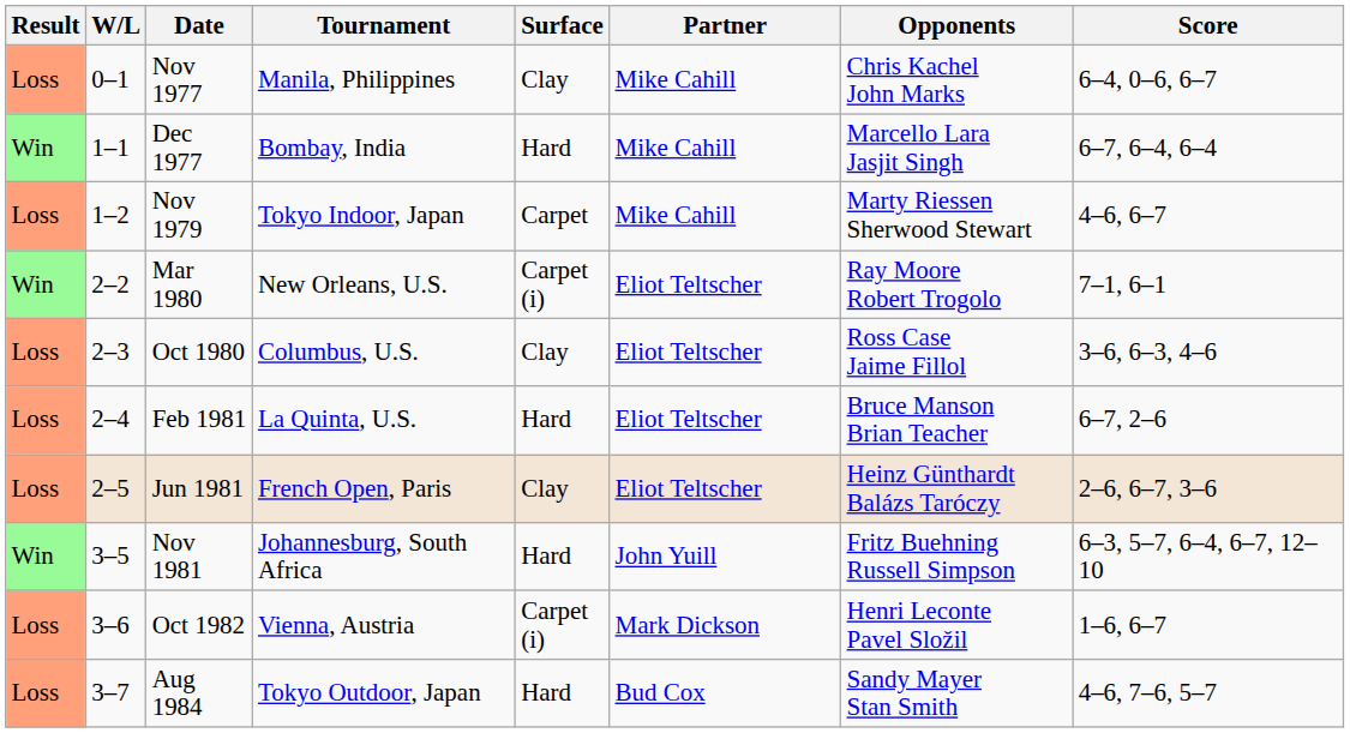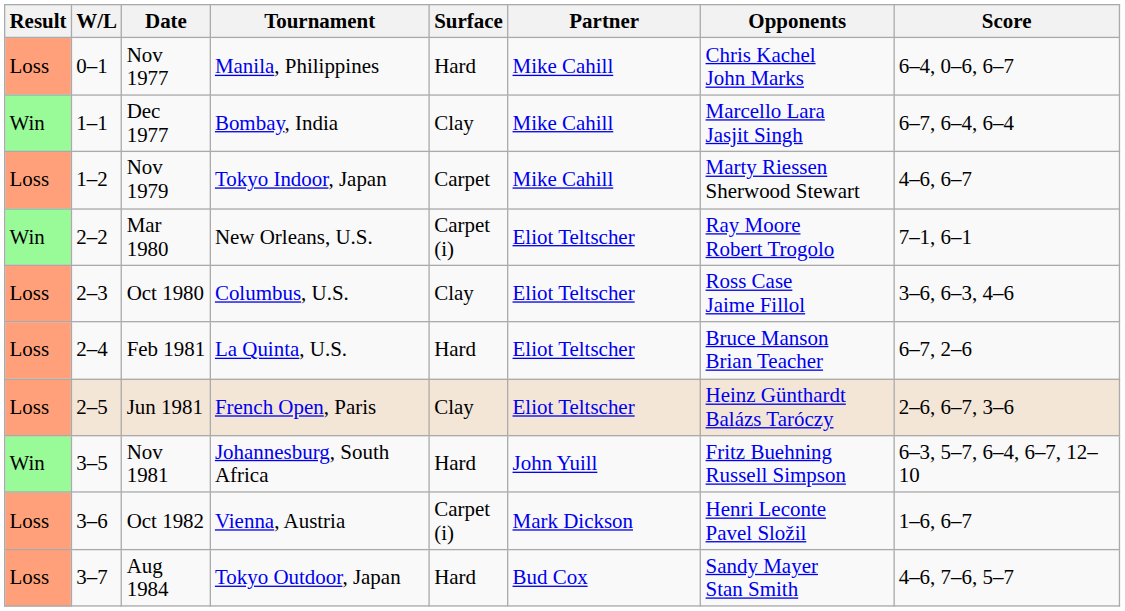 <table class="sortable wikitable">
 <tr>
 <th style="width:40px">Result</th>
 <th style="width:30px" class="unsortable">W/L</th>
 <th style="width:60px">Date</th>
 <th style="width:160px">Tournament</th>
 <th style="width:50px">Surface</th>
 <th style="width:140px">Partner</th>
 <th style="width:140px">Opponents</th>
 <th style="width:165px" class="unsortable">Score</th>
 </tr>
 <tr>
 <td style="background:#ffa07a;">Loss</td>
 <td>0–1</td>
 <td>Nov 1977</td>
 <td><a href='#'>Manila</a>, Philippines</td>
-<td>Clay</td>
+<td>Hard</td>
 <td> <a href='#'>Mike Cahill</a></td>
 <td> <a href='#'>Chris Kachel</a> <br>  <a href='#'>John Marks</a></td>
 <td>6–4, 0–6, 6–7</td>
 </tr>
 <tr>
 <td style="background:#98fb98;">Win</td>
 <td>1–1</td>
 <td>Dec 1977</td>
 <td><a href='#'>Bombay</a>, India</td>
-<td>Hard</td>
+<td>Clay</td>
 <td> <a href='#'>Mike Cahill</a></td>
 <td> <a href='#'>Marcello Lara</a> <br>  <a href='#'>Jasjit Singh</a></td>
 <td>6–7, 6–4, 6–4</td>
 </tr>
 <tr>
 <td style="background:#ffa07a;">Loss</td>
 <td>1–2</td>
 <td>Nov 1979</td>
 <td><a href='#'>Tokyo Indoor</a>, Japan</td>
 <td>Carpet</td>
 <td> <a href='#'>Mike Cahill</a></td>
 <td> <a href='#'>Marty Riessen</a> <br>  Sherwood Stewart</td>
 <td>4–6, 6–7</td>
 </tr>
 <tr>
 <td style="background:#98fb98;">Win</td>
 <td>2–2</td>
 <td>Mar 1980</td>
 <td>New Orleans, U.S.</td>
 <td>Carpet (i)</td>
 <td> <a href='#'>Eliot Teltscher</a></td>
 <td> <a href='#'>Ray Moore</a> <br>  <a href='#'>Robert Trogolo</a></td>
 <td>7–1, 6–1</td>
 </tr>
 <tr>
 <td style="background:#ffa07a;">Loss</td>
 <td>2–3</td>
 <td>Oct 1980</td>
 <td><a href='#'>Columbus</a>, U.S.</td>
 <td>Clay</td>
 <td> <a href='#'>Eliot Teltscher</a></td>
 <td> <a href='#'>Ross Case</a> <br>  <a href='#'>Jaime Fillol</a></td>
 <td>3–6, 6–3, 4–6</td>
 </tr>
 <tr>
 <td style="background:#ffa07a;">Loss</td>
 <td>2–4</td>
 <td>Feb 1981</td>
 <td><a href='#'>La Quinta</a>, U.S.</td>
 <td>Hard</td>
 <td> <a href='#'>Eliot Teltscher</a></td>
 <td> <a href='#'>Bruce Manson</a> <br>  <a href='#'>Brian Teacher</a></td>
 <td>6–7, 2–6</td>
 </tr>
 <tr style="background:#f3e6d7;">
 <td style="background:#ffa07a;">Loss</td>
 <td>2–5</td>
 <td>Jun 1981</td>
 <td><a href='#'>French Open</a>, Paris</td>
 <td>Clay</td>
 <td> <a href='#'>Eliot Teltscher</a></td>
 <td> <a href='#'>Heinz Günthardt</a> <br>  <a href='#'>Balázs Taróczy</a></td>
 <td>2–6, 6–7, 3–6</td>
 </tr>
 <tr>
 <td style="background:#98fb98;">Win</td>
 <td>3–5</td>
 <td>Nov 1981</td>
 <td><a href='#'>Johannesburg</a>, South Africa</td>
 <td>Hard</td>
 <td> <a href='#'>John Yuill</a></td>
 <td> <a href='#'>Fritz Buehning</a> <br>  <a href='#'>Russell Simpson</a></td>
 <td>6–3, 5–7, 6–4, 6–7, 12–10</td>
 </tr>
 <tr>
 <td style="background:#ffa07a;">Loss</td>
 <td>3–6</td>
 <td>Oct 1982</td>
 <td><a href='#'>Vienna</a>, Austria</td>
 <td>Carpet (i)</td>
 <td> <a href='#'>Mark Dickson</a></td>
 <td> <a href='#'>Henri Leconte</a> <br>  <a href='#'>Pavel Složil</a></td>
 <td>1–6, 6–7</td>
 </tr>
 <tr>
 <td style="background:#ffa07a;">Loss</td>
 <td>3–7</td>
 <td>Aug 1984</td>
 <td><a href='#'>Tokyo Outdoor</a>, Japan</td>
 <td>Hard</td>
 <td> <a href='#'>Bud Cox</a></td>
 <td> <a href='#'>Sandy Mayer</a><br> <a href='#'>Stan Smith</a></td>
 <td>4–6, 7–6, 5–7</td>
 </tr>
 </table>
